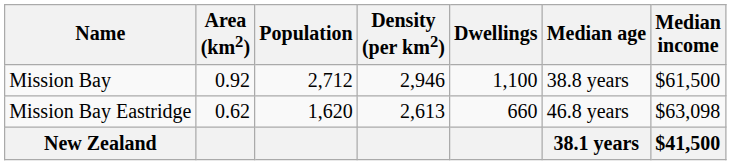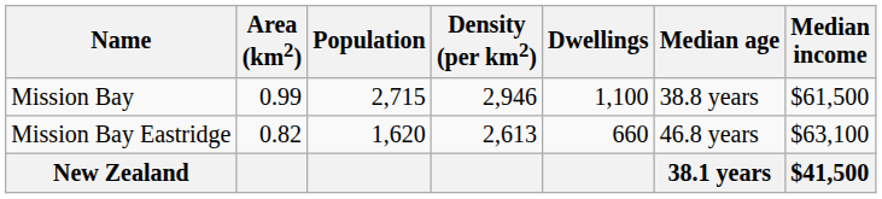 <table class="wikitable">
 <tr>
 <th>Name</th>
 <th>Area<br>(km<sup>2</sup>)</th>
 <th>Population</th>
 <th>Density<br>(per km<sup>2</sup>)</th>
 <th>Dwellings</th>
 <th>Median age</th>
 <th>Median<br>income</th>
 </tr>
 <tr>
 <td>Mission Bay</td>
-<td style="text-align:right;">0.92</td>
-<td style="text-align:right;">2,712</td>
+<td style="text-align:right;">0.99</td>
+<td style="text-align:right;">2,715</td>
 <td style="text-align:right;">2,946</td>
 <td style="text-align:right;">1,100</td>
 <td>38.8 years</td>
 <td>$61,500</td>
 </tr>
 <tr>
 <td>Mission Bay Eastridge</td>
-<td style="text-align:right;">0.62</td>
+<td style="text-align:right;">0.82</td>
 <td style="text-align:right;">1,620</td>
 <td style="text-align:right;">2,613</td>
 <td style="text-align:right;">660</td>
 <td>46.8 years</td>
-<td>$63,098</td>
+<td>$63,100</td>
 </tr>
 <tr>
 <th>New Zealand</th>
 <th></th>
 <th></th>
 <th></th>
 <th></th>
 <th>38.1 years</th>
 <th style="text-align:left;">$41,500</th>
 </tr>
 </table>
